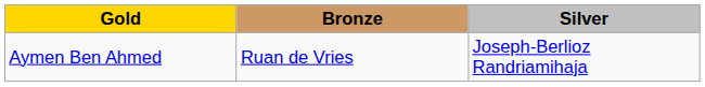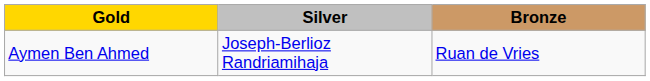 <table class="wikitable" style="text-align:left">
 <tr align="center">
 <td width=200 bgcolor=gold><strong>Gold</strong></td>
+<td width=200 bgcolor=silver><strong>Silver</strong></td>
 <td width=200 bgcolor=CC9966><strong>Bronze</strong></td>
-<td width=200 bgcolor=silver><strong>Silver</strong></td>
 </tr>
 <tr>
 <td><a href='#'>Aymen Ben Ahmed</a><br><em></em></td>
+<td><a href='#'>Joseph-Berlioz Randriamihaja</a><br><em></em></td>
 <td><a href='#'>Ruan de Vries</a><br><em></em></td>
-<td><a href='#'>Joseph-Berlioz Randriamihaja</a><br><em></em></td>
 </tr>
 </table>
